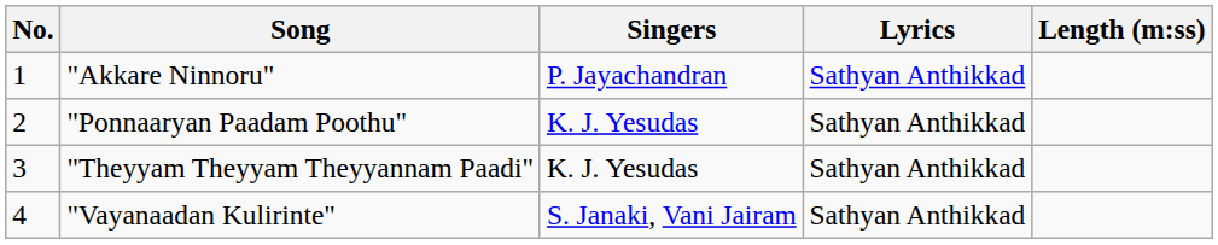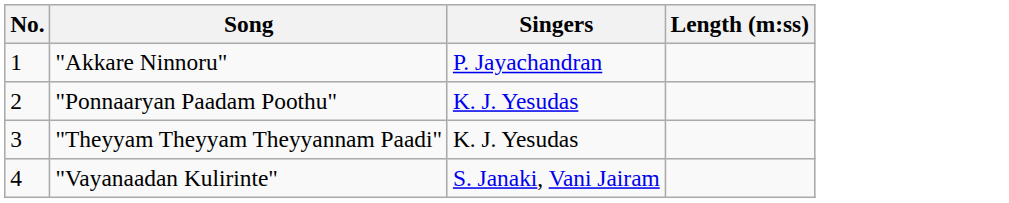 <table class="wikitable" style="font-size:95%;">
 <tr>
 <th>No.</th>
 <th>Song</th>
 <th>Singers</th>
-<th>Lyrics</th>
 <th>Length (m:ss)</th>
 </tr>
 <tr>
 <td>1</td>
 <td>"Akkare Ninnoru"</td>
 <td><a href='#'>P. Jayachandran</a></td>
-<td><a href='#'>Sathyan Anthikkad</a></td>
 <td></td>
 </tr>
 <tr>
 <td>2</td>
 <td>"Ponnaaryan Paadam Poothu"</td>
 <td><a href='#'>K. J. Yesudas</a></td>
-<td>Sathyan Anthikkad</td>
 <td></td>
 </tr>
 <tr>
 <td>3</td>
 <td>"Theyyam Theyyam Theyyannam Paadi"</td>
 <td>K. J. Yesudas</td>
-<td>Sathyan Anthikkad</td>
 <td></td>
 </tr>
 <tr>
 <td>4</td>
 <td>"Vayanaadan Kulirinte"</td>
 <td><a href='#'>S. Janaki</a>, <a href='#'>Vani Jairam</a></td>
-<td>Sathyan Anthikkad</td>
 <td></td>
 </tr>
 </table>
